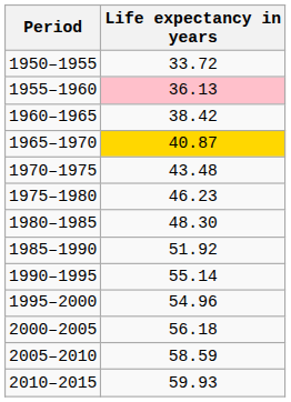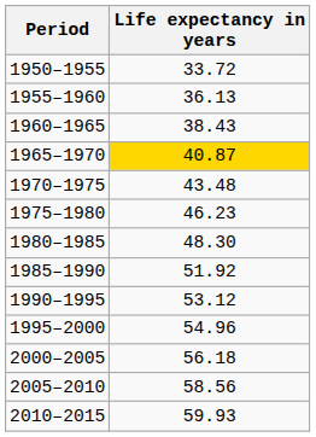 <table class="wikitable" style="text-align: center;">
 <tr>
 <th>Period</th>
 <th>Life expectancy in <br> years</th>
 </tr>
 <tr>
 <td>1950–1955</td>
 <td>33.72</td>
 </tr>
 <tr>
 <td>1955–1960</td>
-<td style="background: pink;"> 36.13</td>
+<td> 36.13</td>
 </tr>
 <tr>
 <td>1960–1965</td>
-<td> 38.42</td>
+<td> 38.43</td>
 </tr>
 <tr>
 <td>1965–1970</td>
 <td style="background: gold;"> 40.87</td>
 </tr>
 <tr>
 <td>1970–1975</td>
 <td> 43.48</td>
 </tr>
 <tr>
 <td>1975–1980</td>
 <td> 46.23</td>
 </tr>
 <tr>
 <td>1980–1985</td>
 <td> 48.30</td>
 </tr>
 <tr>
 <td>1985–1990</td>
 <td> 51.92</td>
 </tr>
 <tr>
 <td>1990–1995</td>
-<td> 55.14</td>
+<td> 53.12</td>
 </tr>
 <tr>
 <td>1995–2000</td>
 <td> 54.96</td>
 </tr>
 <tr>
 <td>2000–2005</td>
 <td> 56.18</td>
 </tr>
 <tr>
 <td>2005–2010</td>
-<td> 58.59</td>
+<td> 58.56</td>
 </tr>
 <tr>
 <td>2010–2015</td>
 <td> 59.93</td>
 </tr>
 </table>
